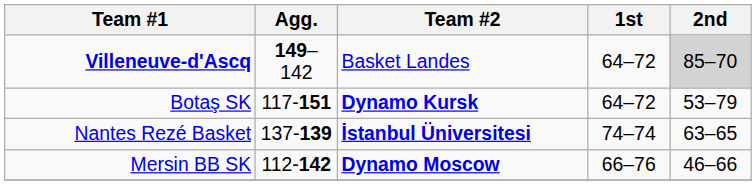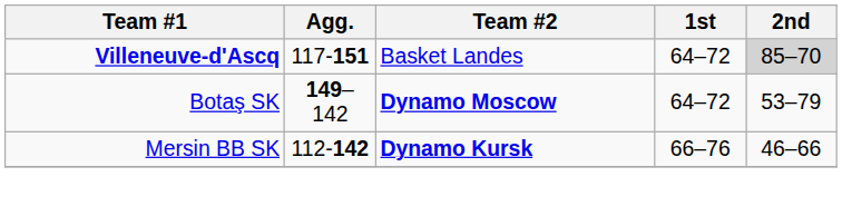 <table class=wikitable style="text-align:center">
 <tr>
 <th width=200>Team #1</th>
 <th width=60>Agg.</th>
 <th width=200>Team #2</th>
 <th width=60>1st</th>
 <th width=60>2nd</th>
 </tr>
 <tr>
 <td align=right><strong><a href='#'>Villeneuve-d'Ascq</a></strong> </td>
-<td><strong>149</strong>–142</td>
+<td>117-<strong>151</strong></td>
 <td align=left> <a href='#'>Basket Landes</a></td>
 <td align=center>64–72</td>
 <td align=center style="background: lightgrey;">85–70</td>
 </tr>
 <tr>
 <td align=right><a href='#'>Botaş SK</a> </td>
-<td>117-<strong>151</strong></td>
-<td align=left> <strong><a href='#'>Dynamo Kursk</a></strong></td>
+<td><strong>149</strong>–142</td>
+<td align=left> <strong><a href='#'>Dynamo Moscow</a></strong></td>
 <td align=center>64–72</td>
 <td align=center>53–79</td>
 </tr>
 <tr>
-<td align=right><a href='#'>Nantes Rezé Basket</a> </td>
-<td>137-<strong>139</strong></td>
-<td align=left> <strong><a href='#'>İstanbul Üniversitesi</a></strong></td>
-<td align=center>74–74</td>
-<td align=center>63–65</td>
-</tr>
-<tr>
 <td align=right><a href='#'>Mersin BB SK</a> </td>
 <td>112-<strong>142</strong></td>
-<td align=left> <strong><a href='#'>Dynamo Moscow</a></strong></td>
+<td align=left> <strong><a href='#'>Dynamo Kursk</a></strong></td>
 <td align=center>66–76</td>
 <td align=center>46–66</td>
 </tr>
 <tr>
 </tr>
 </table>
